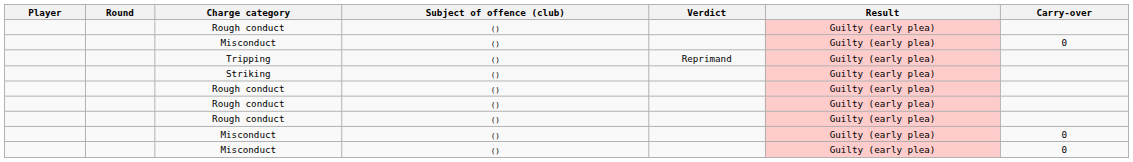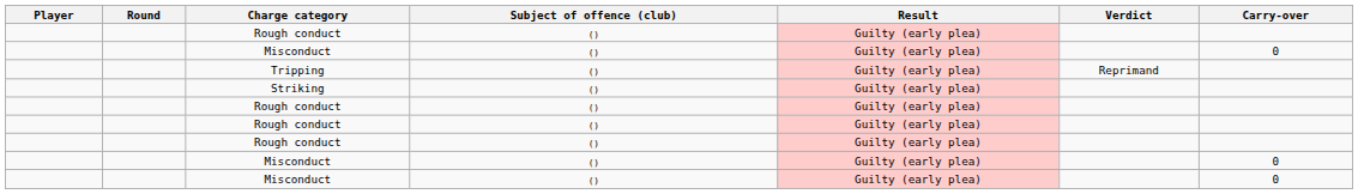 <table class="wikitable sortable" style="font-size:80%; text-align:center; margin-left: auto; margin-right: auto;" width="100%">
 <tr style="background:#efefef;">
 <th>Player</th>
 <th>Round</th>
 <th>Charge category</th>
 <th>Subject of offence (club)</th>
+<th>Result</th>
 <th>Verdict</th>
-<th>Result</th>
 <th>Carry-over</th>
 </tr>
 <tr>
 <td></td>
 <td></td>
 <td>Rough conduct</td>
 <td> <small>()</small></td>
+<td style="background:#fcc;">Guilty (early plea)</td>
 <td></td>
-<td style="background:#fcc;">Guilty (early plea)</td>
 <td></td>
 </tr>
 <tr>
 <td></td>
 <td></td>
 <td>Misconduct</td>
 <td> <small>()</small></td>
+<td style="background:#fcc;">Guilty (early plea)</td>
 <td></td>
-<td style="background:#fcc;">Guilty (early plea)</td>
 <td>0</td>
 </tr>
 <tr>
 <td></td>
 <td></td>
 <td>Tripping</td>
 <td> <small>()</small></td>
+<td style="background:#fcc;">Guilty (early plea)</td>
 <td>Reprimand</td>
-<td style="background:#fcc;">Guilty (early plea)</td>
 <td></td>
 </tr>
 <tr>
 <td></td>
 <td></td>
 <td>Striking</td>
 <td> <small>()</small></td>
+<td style="background:#fcc;">Guilty (early plea)</td>
 <td></td>
-<td style="background:#fcc;">Guilty (early plea)</td>
 <td></td>
 </tr>
 <tr>
 <td></td>
 <td></td>
 <td>Rough conduct</td>
 <td> <small>()</small></td>
+<td style="background:#fcc;">Guilty (early plea)</td>
 <td></td>
-<td style="background:#fcc;">Guilty (early plea)</td>
 <td></td>
 </tr>
 <tr>
 <td></td>
 <td></td>
 <td>Rough conduct</td>
 <td> <small>()</small></td>
+<td style="background:#fcc;">Guilty (early plea)</td>
 <td></td>
-<td style="background:#fcc;">Guilty (early plea)</td>
 <td></td>
 </tr>
 <tr>
 <td></td>
 <td></td>
 <td>Rough conduct</td>
 <td> <small>()</small></td>
+<td style="background:#fcc;">Guilty (early plea)</td>
 <td></td>
-<td style="background:#fcc;">Guilty (early plea)</td>
 <td></td>
 </tr>
 <tr>
 <td></td>
 <td></td>
 <td>Misconduct</td>
 <td> <small>()</small></td>
+<td style="background:#fcc;">Guilty (early plea)</td>
 <td></td>
-<td style="background:#fcc;">Guilty (early plea)</td>
 <td>0</td>
 </tr>
 <tr>
 <td></td>
 <td></td>
 <td>Misconduct</td>
 <td> <small>()</small></td>
+<td style="background:#fcc;">Guilty (early plea)</td>
 <td></td>
-<td style="background:#fcc;">Guilty (early plea)</td>
 <td>0</td>
 </tr>
 </table>
